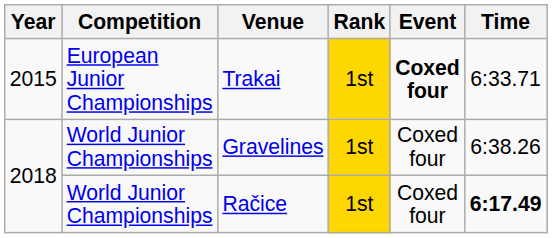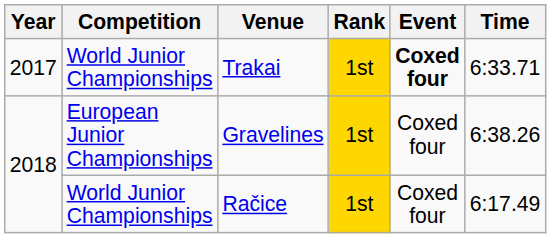 <table class="wikitable" width=50% style="font-size:90%; text-align:center;">
 <tr>
 <th>Year</th>
 <th>Competition</th>
 <th>Venue</th>
 <th>Rank</th>
 <th>Event</th>
 <th>Time</th>
 </tr>
 <tr>
-<td>2015</td>
-<td align=left><a href='#'>European Junior Championships</a></td>
+<td>2017</td>
+<td align=left><a href='#'>World Junior Championships</a></td>
 <td align=left> <a href='#'>Trakai</a></td>
 <td bgcolor=gold>1st</td>
 <td><strong>Coxed four</strong></td>
 <td>6:33.71</td>
 </tr>
 <tr>
 <td rowspan=2>2018</td>
-<td align=left><a href='#'>World Junior Championships</a></td>
+<td align=left><a href='#'>European Junior Championships</a></td>
 <td align=left> <a href='#'>Gravelines</a></td>
 <td bgcolor=gold>1st</td>
 <td>Coxed four</td>
 <td>6:38.26</td>
 </tr>
 <tr>
 <td align=left><a href='#'>World Junior Championships</a></td>
 <td align=left> <a href='#'>Račice</a></td>
 <td bgcolor=gold>1st</td>
 <td>Coxed four</td>
-<td><strong>6:17.49</strong></td>
+<td>6:17.49</td>
 </tr>
 </table>
